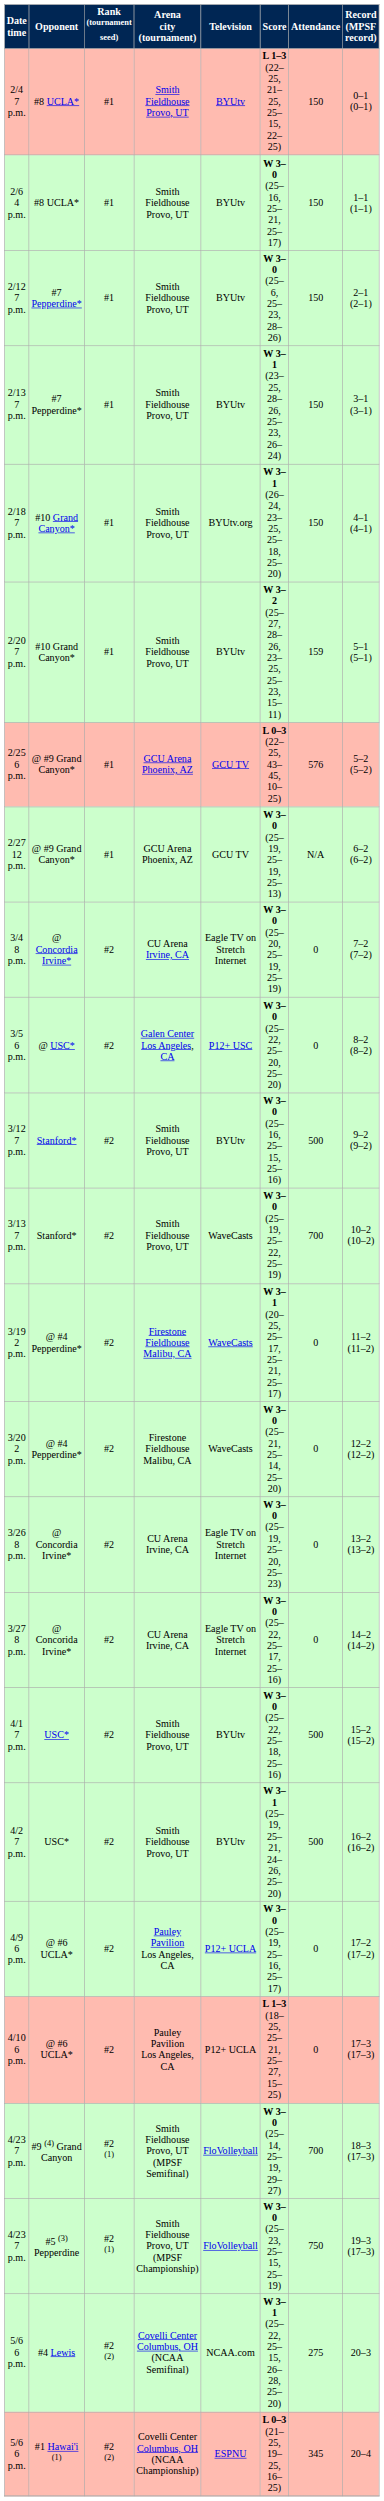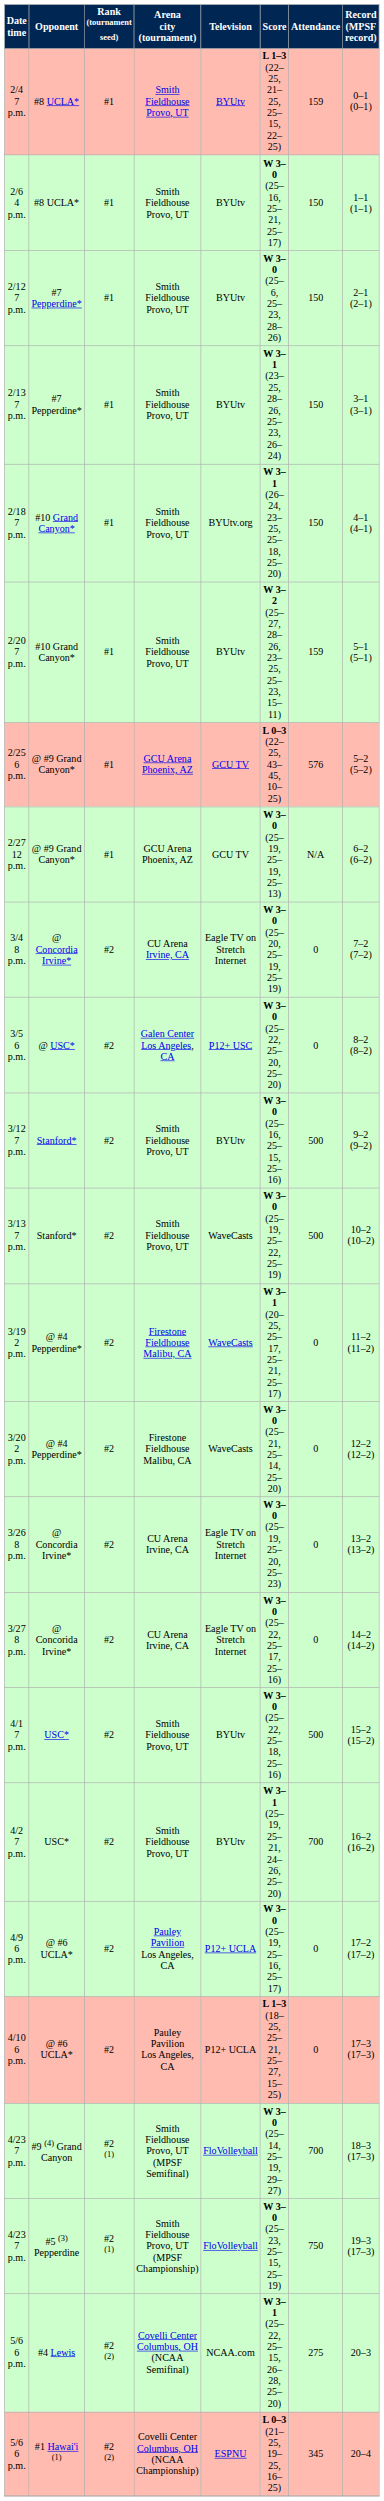 <table class="wikitable sortable" style="width:90%">
 <tr>
 <th style="background:#002654; color:#FFFFFF;" scope="col">Date<br>time</th>
 <th style="background:#002654; color:#FFFFFF;" scope="col">Opponent</th>
 <th style="background:#002654; color:#FFFFFF;" scope="col">Rank<br><sup>(tournament seed)</sup></th>
 <th style="background:#002654; color:#FFFFFF;" scope="col">Arena<br>city<br>(tournament)</th>
 <th style="background:#002654; color:#FFFFFF;" scope="col">Television</th>
 <th style="background:#002654; color:#FFFFFF;" scope="col">Score</th>
 <th style="background:#002654; color:#FFFFFF;" scope="col">Attendance</th>
 <th style="background:#002654; color:#FFFFFF;" scope="col">Record<br>(MPSF record)</th>
 </tr>
 <tr align="center" bgcolor="#ffbbb">
 <td>2/4<br>7 p.m.</td>
 <td>#8 <a href='#'>UCLA*</a></td>
 <td>#1</td>
 <td><a href='#'>Smith Fieldhouse</a><br><a href='#'>Provo, UT</a></td>
 <td><a href='#'>BYUtv</a></td>
 <td><strong>L 1–3</strong><br>(22–25, 21–25, 25–15, 22–25)</td>
-<td>150</td>
+<td>159</td>
 <td>0–1<br>(0–1)</td>
 </tr>
 <tr align="center" bgcolor="#ccffcc">
 <td>2/6<br>4 p.m.</td>
 <td>#8 UCLA*</td>
 <td>#1</td>
 <td>Smith Fieldhouse<br>Provo, UT</td>
 <td>BYUtv</td>
 <td><strong>W 3–0</strong><br>(25–16, 25–21, 25–17)</td>
 <td>150</td>
 <td>1–1<br>(1–1)</td>
 </tr>
 <tr align="center" bgcolor="#ccffcc">
 <td>2/12<br>7 p.m.</td>
 <td>#7 <a href='#'>Pepperdine*</a></td>
 <td>#1</td>
 <td>Smith Fieldhouse<br>Provo, UT</td>
 <td>BYUtv</td>
 <td><strong>W 3–0</strong><br>(25–6, 25–23, 28–26)</td>
 <td>150</td>
 <td>2–1<br>(2–1)</td>
 </tr>
 <tr align="center" bgcolor="#ccffcc">
 <td>2/13<br>7 p.m.</td>
 <td>#7 Pepperdine*</td>
 <td>#1</td>
 <td>Smith Fieldhouse<br>Provo, UT</td>
 <td>BYUtv</td>
 <td><strong>W 3–1</strong><br>(23–25, 28–26, 25–23, 26–24)</td>
 <td>150</td>
 <td>3–1<br>(3–1)</td>
 </tr>
 <tr align="center" bgcolor="#ccffcc">
 <td>2/18<br>7 p.m.</td>
 <td>#10 <a href='#'>Grand Canyon*</a></td>
 <td>#1</td>
 <td>Smith Fieldhouse<br>Provo, UT</td>
 <td>BYUtv.org</td>
 <td><strong>W 3–1</strong><br>(26–24, 23–25, 25–18, 25–20)</td>
 <td>150</td>
 <td>4–1<br>(4–1)</td>
 </tr>
 <tr align="center" bgcolor="#ccffcc">
 <td>2/20<br>7 p.m.</td>
 <td>#10 Grand Canyon*</td>
 <td>#1</td>
 <td>Smith Fieldhouse<br>Provo, UT</td>
 <td>BYUtv</td>
 <td><strong>W 3–2</strong><br>(25–27, 28–26, 23–25, 25–23, 15–11)</td>
 <td>159</td>
 <td>5–1<br>(5–1)</td>
 </tr>
 <tr align="center" bgcolor="#ffbbb">
 <td>2/25<br>6 p.m.</td>
 <td>@ #9 Grand Canyon*</td>
 <td>#1</td>
 <td><a href='#'>GCU Arena</a><br><a href='#'>Phoenix, AZ</a></td>
 <td><a href='#'>GCU TV</a></td>
 <td><strong>L 0–3</strong><br>(22–25, 43–45, 10–25)</td>
 <td>576</td>
 <td>5–2<br>(5–2)</td>
 </tr>
 <tr align="center" bgcolor="#ccffcc">
 <td>2/27<br>12 p.m.</td>
 <td>@ #9 Grand Canyon*</td>
 <td>#1</td>
 <td>GCU Arena<br>Phoenix, AZ</td>
 <td>GCU TV</td>
 <td><strong>W 3–0</strong><br>(25–19, 25–19, 25–13)</td>
 <td>N/A</td>
 <td>6–2<br>(6–2)</td>
 </tr>
 <tr align="center" bgcolor="#ccffcc">
 <td>3/4<br>8 p.m.</td>
 <td>@ <a href='#'>Concordia Irvine*</a></td>
 <td>#2</td>
 <td>CU Arena<br><a href='#'>Irvine, CA</a></td>
 <td>Eagle TV on Stretch Internet</td>
 <td><strong>W 3–0</strong><br>(25–20, 25–19, 25–19)</td>
 <td>0</td>
 <td>7–2<br>(7–2)</td>
 </tr>
 <tr align="center" bgcolor="#ccffcc">
 <td>3/5<br>6 p.m.</td>
 <td>@ <a href='#'>USC*</a></td>
 <td>#2</td>
 <td><a href='#'>Galen Center</a><br><a href='#'>Los Angeles</a>, <a href='#'>CA</a></td>
 <td><a href='#'>P12+ USC</a></td>
 <td><strong>W 3–0</strong><br>(25–22, 25–20, 25–20)</td>
 <td>0</td>
 <td>8–2<br>(8–2)</td>
 </tr>
 <tr align="center" bgcolor="#ccffcc">
 <td>3/12<br>7 p.m.</td>
 <td><a href='#'>Stanford*</a></td>
 <td>#2</td>
 <td>Smith Fieldhouse<br>Provo, UT</td>
 <td>BYUtv</td>
 <td><strong>W 3–0</strong><br>(25–16, 25–15, 25–16)</td>
 <td>500</td>
 <td>9–2<br>(9–2)</td>
 </tr>
 <tr align="center" bgcolor="#ccffcc">
 <td>3/13<br>7 p.m.</td>
 <td>Stanford*</td>
 <td>#2</td>
 <td>Smith Fieldhouse<br>Provo, UT</td>
 <td>WaveCasts</td>
 <td><strong>W 3–0</strong><br>(25–19, 25–22, 25–19)</td>
-<td>700</td>
+<td>500</td>
 <td>10–2<br>(10–2)</td>
 </tr>
 <tr align="center" bgcolor="#ccffcc">
 <td>3/19<br>2 p.m.</td>
 <td>@ #4 Pepperdine*</td>
 <td>#2</td>
 <td><a href='#'>Firestone Fieldhouse</a><br><a href='#'>Malibu, CA</a></td>
 <td><a href='#'>WaveCasts</a></td>
 <td><strong>W 3–1</strong><br>(20–25, 25–17, 25–21, 25–17)</td>
 <td>0</td>
 <td>11–2<br>(11–2)</td>
 </tr>
 <tr align="center" bgcolor="#ccffcc">
 <td>3/20<br>2 p.m.</td>
 <td>@ #4 Pepperdine*</td>
 <td>#2</td>
 <td>Firestone Fieldhouse<br>Malibu, CA</td>
 <td>WaveCasts</td>
 <td><strong>W 3–0</strong><br>(25–21, 25–14, 25–20)</td>
 <td>0</td>
 <td>12–2<br>(12–2)</td>
 </tr>
 <tr align="center" bgcolor="#ccffcc">
 <td>3/26<br>8 p.m.</td>
 <td>@ Concordia Irvine*</td>
 <td>#2</td>
 <td>CU Arena<br>Irvine, CA</td>
 <td>Eagle TV on Stretch Internet</td>
 <td><strong>W 3–0</strong><br>(25–19, 25–20, 25–23)</td>
 <td>0</td>
 <td>13–2<br>(13–2)</td>
 </tr>
 <tr align="center" bgcolor="#ccffcc">
 <td>3/27<br>8 p.m.</td>
 <td>@ Concorida Irvine*</td>
 <td>#2</td>
 <td>CU Arena<br>Irvine, CA</td>
 <td>Eagle TV on Stretch Internet</td>
 <td><strong>W 3–0</strong><br>(25–22, 25–17, 25–16)</td>
 <td>0</td>
 <td>14–2<br>(14–2)</td>
 </tr>
 <tr align="center" bgcolor="#ccffcc">
 <td>4/1<br>7 p.m.</td>
 <td><a href='#'>USC*</a></td>
 <td>#2</td>
 <td>Smith Fieldhouse<br>Provo, UT</td>
 <td>BYUtv</td>
 <td><strong>W 3–0</strong><br>(25–22, 25–18, 25–16)</td>
 <td>500</td>
 <td>15–2<br>(15–2)</td>
 </tr>
 <tr align="center" bgcolor="#ccffcc">
 <td>4/2<br>7 p.m.</td>
 <td>USC*</td>
 <td>#2</td>
 <td>Smith Fieldhouse<br>Provo, UT</td>
 <td>BYUtv</td>
 <td><strong>W 3–1</strong><br>(25–19, 25–21, 24–26, 25–20)</td>
-<td>500</td>
+<td>700</td>
 <td>16–2<br>(16–2)</td>
 </tr>
 <tr align="center" bgcolor="#ccffcc">
 <td>4/9<br>6 p.m.</td>
 <td>@ #6 UCLA*</td>
 <td>#2</td>
 <td><a href='#'>Pauley Pavilion</a><br>Los Angeles, CA</td>
 <td><a href='#'>P12+ UCLA</a></td>
 <td><strong>W 3–0</strong><br> (25–19, 25–16, 25–17)</td>
 <td>0</td>
 <td>17–2<br>(17–2)</td>
 </tr>
 <tr align="center" bgcolor="#ffbbb">
 <td>4/10<br>6 p.m.</td>
 <td>@ #6 UCLA*</td>
 <td>#2</td>
 <td>Pauley Pavilion<br>Los Angeles, CA</td>
 <td>P12+ UCLA</td>
 <td><strong>L 1–3</strong><br>(18–25, 25–21, 25–27, 15–25)</td>
 <td>0</td>
 <td>17–3<br>(17–3)</td>
 </tr>
 <tr align="center" bgcolor="#ccffcc">
 <td>4/23<br>7 p.m.</td>
 <td>#9 <sup>(4)</sup> Grand Canyon</td>
 <td>#2 <br><sup>(1)</sup></td>
 <td>Smith Fieldhouse<br>Provo, UT<br>(MPSF Semifinal)</td>
 <td><a href='#'>FloVolleyball</a></td>
 <td><strong>W 3–0</strong><br>(25–14, 25–19, 29–27)</td>
 <td>700</td>
 <td>18–3<br>(17–3)</td>
 </tr>
 <tr align="center" bgcolor="#ccffcc">
 <td>4/23<br>7 p.m.</td>
 <td>#5 <sup>(3)</sup> Pepperdine</td>
 <td>#2 <br><sup>(1)</sup></td>
 <td>Smith Fieldhouse<br>Provo, UT<br>(MPSF Championship)</td>
 <td><a href='#'>FloVolleyball</a></td>
 <td><strong>W 3–0</strong><br>(25–23, 25–15, 25–19)</td>
 <td>750</td>
 <td>19–3<br>(17–3)</td>
 </tr>
 <tr align="center" bgcolor="#ccffcc">
 <td>5/6<br>6 p.m.</td>
 <td>#4 <a href='#'>Lewis</a></td>
 <td>#2 <br><sup>(2)</sup></td>
 <td><a href='#'>Covelli Center</a><br><a href='#'>Columbus, OH</a><br>(NCAA Semifinal)</td>
 <td>NCAA.com</td>
 <td><strong>W 3–1</strong><br>(25–22, 25–15, 26–28, 25–20)</td>
 <td>275</td>
 <td>20–3</td>
 </tr>
 <tr align="center" bgcolor="#ffbbb">
 <td>5/6<br>6 p.m.</td>
 <td>#1 <a href='#'>Hawai'i</a> <br><sup>(1)</sup></td>
 <td>#2 <br><sup>(2)</sup></td>
 <td>Covelli Center<br><a href='#'>Columbus, OH</a><br>(NCAA Championship)</td>
 <td><a href='#'>ESPNU</a></td>
 <td><strong>L 0–3</strong><br> (21–25, 19–25, 16–25)</td>
 <td>345</td>
 <td>20–4</td>
 </tr>
 <tr>
 </tr>
 </table>
